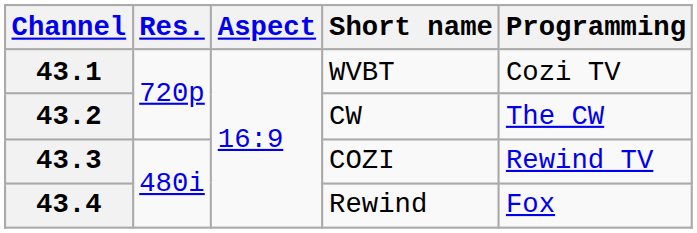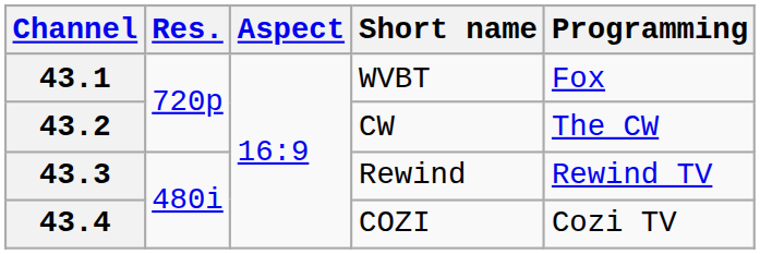 <table class="wikitable">
 <tr>
 <th><a href='#'>Channel</a></th>
 <th><a href='#'>Res.</a></th>
 <th><a href='#'>Aspect</a></th>
 <th>Short name</th>
 <th>Programming</th>
 </tr>
 <tr>
 <th scope = "row">43.1</th>
 <td rowspan=2><a href='#'>720p</a></td>
 <td rowspan=4><a href='#'>16:9</a></td>
 <td>WVBT</td>
-<td>Cozi TV</td>
+<td><a href='#'>Fox</a></td>
 </tr>
 <tr>
 <th scope = "row">43.2</th>
 <td>CW</td>
 <td><a href='#'>The CW</a></td>
 </tr>
 <tr>
 <th scope = "row">43.3</th>
 <td rowspan=2><a href='#'>480i</a></td>
-<td>COZI</td>
+<td>Rewind</td>
 <td><a href='#'>Rewind TV</a></td>
 </tr>
 <tr>
 <th scope = "row">43.4</th>
-<td>Rewind</td>
-<td><a href='#'>Fox</a></td>
+<td>COZI</td>
+<td>Cozi TV</td>
 </tr>
 </table>
